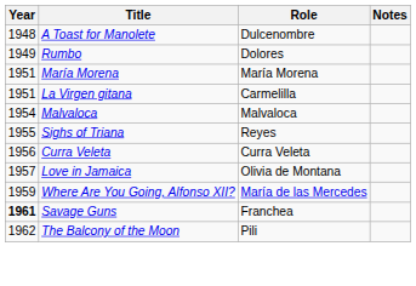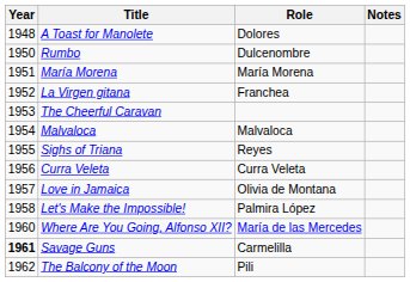 <table class="wikitable sortable">
 <tr>
 <th>Year</th>
 <th>Title</th>
 <th>Role</th>
 <th class="unsortable">Notes</th>
 </tr>
 <tr>
 <td>1948</td>
 <td><em><a href='#'>A Toast for Manolete</a></em></td>
-<td>Dulcenombre</td>
+<td>Dolores</td>
 <td></td>
 </tr>
 <tr>
-<td>1949</td>
+<td>1950</td>
 <td><em><a href='#'>Rumbo</a></em></td>
-<td>Dolores</td>
+<td>Dulcenombre</td>
 <td></td>
 </tr>
 <tr>
 <td>1951</td>
 <td><em><a href='#'>María Morena</a></em></td>
 <td>María Morena</td>
 <td></td>
 </tr>
 <tr>
-<td>1951</td>
+<td>1952</td>
 <td><em><a href='#'>La Virgen gitana</a></em></td>
-<td>Carmelilla</td>
+<td>Franchea</td>
+<td></td>
+</tr>
+<tr>
+<td>1953</td>
+<td><em><a href='#'>The Cheerful Caravan</a></em></td>
+<td></td>
 <td></td>
 </tr>
 <tr>
 <td>1954</td>
 <td><em><a href='#'>Malvaloca</a></em></td>
 <td>Malvaloca</td>
 <td></td>
 </tr>
 <tr>
 <td>1955</td>
 <td><em><a href='#'>Sighs of Triana</a></em></td>
 <td>Reyes</td>
 <td></td>
 </tr>
 <tr>
 <td>1956</td>
 <td><em><a href='#'>Curra Veleta</a></em></td>
 <td>Curra Veleta</td>
 <td></td>
 </tr>
 <tr>
 <td>1957</td>
 <td><em><a href='#'>Love in Jamaica</a></em></td>
 <td>Olivia de Montana</td>
 <td></td>
 </tr>
 <tr>
-<td>1959</td>
+<td>1958</td>
+<td><em><a href='#'>Let's Make the Impossible!</a></em></td>
+<td>Palmira López</td>
+<td></td>
+</tr>
+<tr>
+<td>1960</td>
 <td><em><a href='#'>Where Are You Going, Alfonso XII?</a></em></td>
 <td><a href='#'>María de las Mercedes</a></td>
 <td></td>
 </tr>
 <tr>
 <td><strong>1961</strong></td>
 <td><em><a href='#'>Savage Guns</a></em></td>
-<td>Franchea</td>
+<td>Carmelilla</td>
 <td></td>
 </tr>
 <tr>
 <td>1962</td>
 <td><em><a href='#'>The Balcony of the Moon</a></em></td>
 <td>Pili</td>
 <td></td>
 </tr>
 </table>
